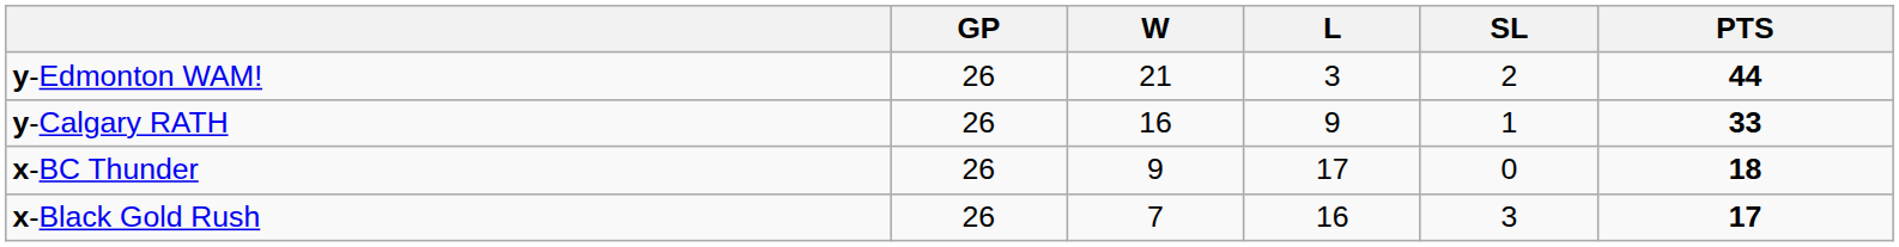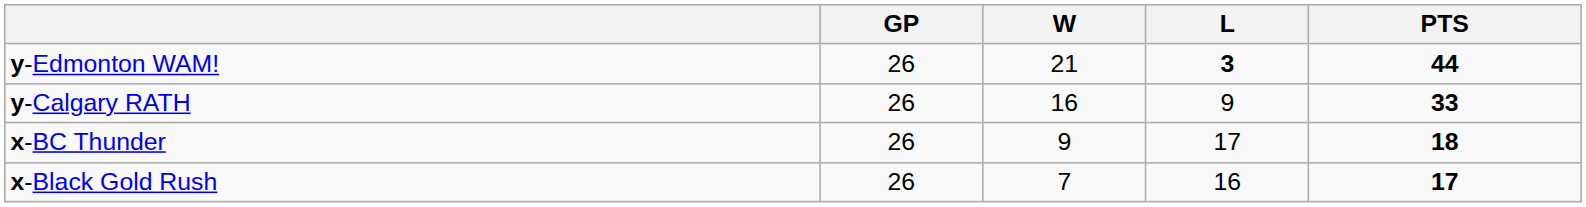 <table class="wikitable" style="text-align:center">
 <tr>
 <th bgcolor="#DDDDFF" width="15%"></th>
 <th bgcolor="#DDDDFF" width="3%">GP</th>
 <th bgcolor="#DDDDFF" width="3%">W</th>
 <th bgcolor="#DDDDFF" width="3%">L</th>
-<th bgcolor="#DDDDFF" width="3%">SL</th>
 <th bgcolor="#DDDDFF" width="5%">PTS</th>
 </tr>
 <tr>
 <td align=left><strong>y</strong>-<a href='#'>Edmonton WAM!</a></td>
 <td>26</td>
 <td>21</td>
-<td>3</td>
-<td>2</td>
+<td><strong>3</strong></td>
 <td><strong>44</strong></td>
 </tr>
 <tr>
 <td align=left><strong>y</strong>-<a href='#'>Calgary RATH</a></td>
 <td>26</td>
 <td>16</td>
 <td>9</td>
-<td>1</td>
 <td><strong>33</strong></td>
 </tr>
 <tr>
 <td align=left><strong>x</strong>-<a href='#'>BC Thunder</a></td>
 <td>26</td>
 <td>9</td>
 <td>17</td>
-<td>0</td>
 <td><strong>18</strong></td>
 </tr>
 <tr>
 <td align=left><strong>x</strong>-<a href='#'>Black Gold Rush</a></td>
 <td>26</td>
 <td>7</td>
 <td>16</td>
-<td>3</td>
 <td><strong>17</strong></td>
 </tr>
 </table>
